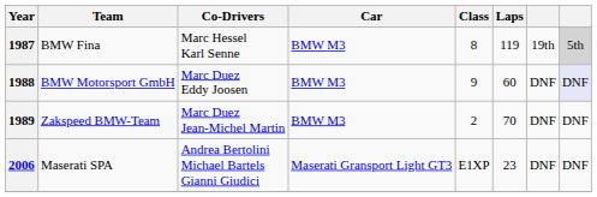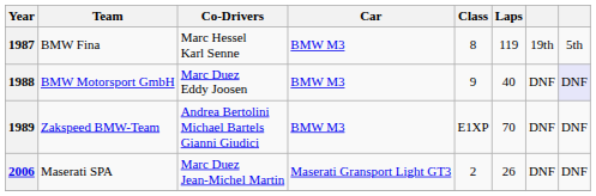 <table class="wikitable" style="text-align:center; font-size:90%">
 <tr>
 <th>Year</th>
 <th>Team</th>
 <th>Co-Drivers</th>
 <th>Car</th>
 <th>Class</th>
 <th>Laps</th>
 <th></th>
 <th></th>
 </tr>
 <tr>
 <th>1987</th>
 <td align="left" nowrap> BMW Fina</td>
 <td align="left" nowrap> Marc Hessel<br> Karl Senne<br></td>
 <td align="left" nowrap><a href='#'>BMW M3</a></td>
 <td>8</td>
 <td>119</td>
 <td>19th</td>
-<td style="background: lightgrey;">5th</td>
+<td>5th</td>
 </tr>
 <tr>
 <th>1988</th>
 <td align="left" nowrap> <a href='#'>BMW Motorsport GmbH</a></td>
 <td align="left" nowrap> <a href='#'>Marc Duez</a><br> Eddy Joosen<br></td>
 <td align="left" nowrap><a href='#'>BMW M3</a></td>
 <td>9</td>
-<td>60</td>
+<td>40</td>
 <td>DNF</td>
 <td style="background: lavender;">DNF</td>
 </tr>
 <tr>
 <th>1989</th>
 <td align="left" nowrap> <a href='#'>Zakspeed BMW-Team</a></td>
-<td align="left" nowrap> <a href='#'>Marc Duez</a><br> <a href='#'>Jean-Michel Martin</a><br></td>
+<td align="left" nowrap> <a href='#'>Andrea Bertolini</a><br> <a href='#'>Michael Bartels</a><br> <a href='#'>Gianni Giudici</a></td>
 <td align="left" nowrap><a href='#'>BMW M3</a></td>
-<td>2</td>
+<td>E1XP</td>
 <td>70</td>
 <td>DNF</td>
 <td>DNF</td>
 </tr>
 <tr>
 <th><a href='#'>2006</a></th>
 <td align="left" nowrap> Maserati SPA</td>
-<td align="left" nowrap> <a href='#'>Andrea Bertolini</a><br> <a href='#'>Michael Bartels</a><br> <a href='#'>Gianni Giudici</a></td>
+<td align="left" nowrap> <a href='#'>Marc Duez</a><br> <a href='#'>Jean-Michel Martin</a><br></td>
 <td align="left" nowrap><a href='#'>Maserati Gransport Light GT3</a></td>
-<td>E1XP</td>
-<td>23</td>
+<td>2</td>
+<td>26</td>
 <td>DNF</td>
 <td>DNF</td>
 </tr>
 <tr>
 </tr>
 </table>
